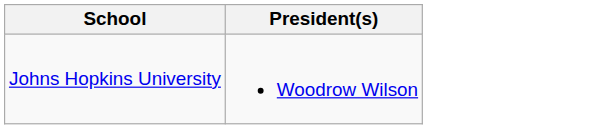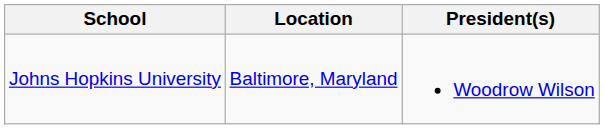 <table class="wikitable">
 <tr>
 <th>School</th>
+<th>Location</th>
 <th>President(s)</th>
 </tr>
 <tr>
 <td nowrap><a href='#'>Johns Hopkins University</a></td>
+<td><a href='#'>Baltimore, Maryland</a></td>
 <td><br><ul><li><a href='#'>Woodrow Wilson</a></li></ul></td>
 </tr>
 </table>
